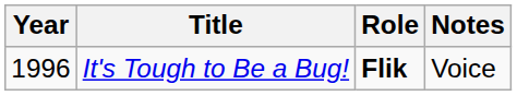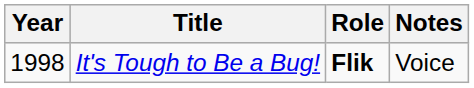 <table class="wikitable">
 <tr>
 <th>Year</th>
 <th>Title</th>
 <th>Role</th>
 <th>Notes</th>
 </tr>
 <tr>
-<td>1996</td>
+<td>1998</td>
 <td><em><a href='#'>It's Tough to Be a Bug!</a></em></td>
 <td><strong>Flik</strong></td>
 <td>Voice</td>
 </tr>
 </table>
